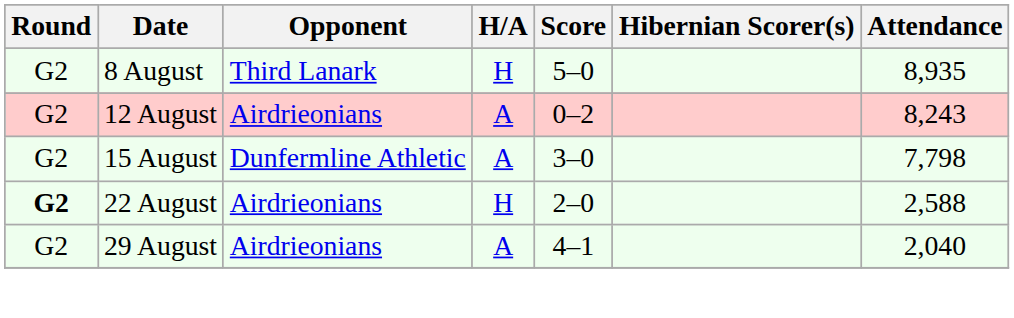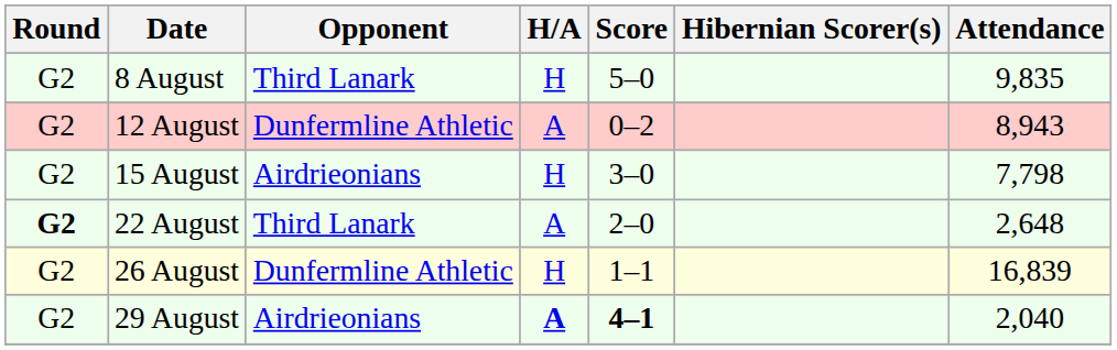 <table class="wikitable" style="text-align:center">
 <tr>
 <th>Round</th>
 <th>Date</th>
 <th>Opponent</th>
 <th>H/A</th>
 <th>Score</th>
 <th>Hibernian Scorer(s)</th>
 <th>Attendance</th>
 </tr>
 <tr bgcolor=#EEFFEE>
 <td>G2</td>
 <td align=left>8 August</td>
 <td align=left><a href='#'>Third Lanark</a></td>
 <td><a href='#'>H</a></td>
 <td>5–0</td>
 <td align=left></td>
-<td>8,935</td>
+<td>9,835</td>
 </tr>
 <tr bgcolor=#FFCCCC>
 <td>G2</td>
 <td align=left>12 August</td>
-<td align=left><a href='#'>Airdrieonians</a></td>
+<td align=left><a href='#'>Dunfermline Athletic</a></td>
 <td><a href='#'>A</a></td>
 <td>0–2</td>
 <td align=left></td>
-<td>8,243</td>
+<td>8,943</td>
 </tr>
 <tr bgcolor=#EEFFEE>
 <td>G2</td>
 <td align=left>15 August</td>
-<td align=left><a href='#'>Dunfermline Athletic</a></td>
-<td><a href='#'>A</a></td>
+<td align=left><a href='#'>Airdrieonians</a></td>
+<td><a href='#'>H</a></td>
 <td>3–0</td>
 <td align=left></td>
 <td>7,798</td>
 </tr>
 <tr bgcolor=#EEFFEE>
 <td><strong>G2</strong></td>
 <td align=left>22 August</td>
-<td align=left><a href='#'>Airdrieonians</a></td>
-<td><a href='#'>H</a></td>
+<td align=left><a href='#'>Third Lanark</a></td>
+<td><a href='#'>A</a></td>
 <td>2–0</td>
 <td align=left></td>
-<td>2,588</td>
+<td>2,648</td>
+</tr>
+<tr bgcolor=#FFFFDD>
+<td>G2</td>
+<td align=left>26 August</td>
+<td align=left><a href='#'>Dunfermline Athletic</a></td>
+<td><a href='#'>H</a></td>
+<td>1–1</td>
+<td align=left></td>
+<td>16,839</td>
 </tr>
 <tr bgcolor=#EEFFEE>
 <td>G2</td>
 <td align=left>29 August</td>
 <td align=left><a href='#'>Airdrieonians</a></td>
-<td><a href='#'>A</a></td>
-<td>4–1</td>
+<td><strong><a href='#'>A</a></strong></td>
+<td><strong>4–1</strong></td>
 <td align=left></td>
 <td>2,040</td>
 </tr>
 <tr>
 </tr>
 </table>
